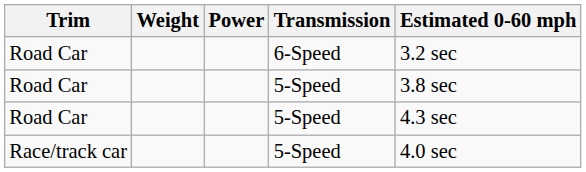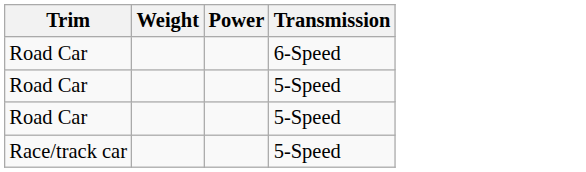 <table class=wikitable>
 <tr>
 <th>Trim</th>
 <th>Weight</th>
 <th>Power</th>
 <th>Transmission</th>
-<th>Estimated 0-60 mph</th>
 </tr>
 <tr>
 <td>Road Car</td>
 <td></td>
 <td></td>
 <td>6-Speed</td>
-<td>3.2 sec</td>
 </tr>
 <tr>
 <td>Road Car</td>
 <td></td>
 <td></td>
 <td>5-Speed</td>
-<td>3.8 sec</td>
 </tr>
 <tr>
 <td>Road Car</td>
 <td></td>
 <td></td>
 <td>5-Speed</td>
-<td>4.3 sec</td>
 </tr>
 <tr>
 <td>Race/track car</td>
 <td></td>
 <td></td>
 <td>5-Speed</td>
-<td>4.0 sec</td>
 </tr>
 </table>
